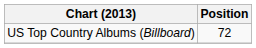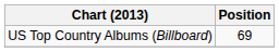 <table class="wikitable">
 <tr>
 <th>Chart (2013)</th>
 <th>Position</th>
 </tr>
 <tr>
 <td>US Top Country Albums (<em>Billboard</em>)</td>
-<td style="text-align:center;">72</td>
+<td style="text-align:center;">69</td>
 </tr>
 <tr>
 </tr>
 </table>
